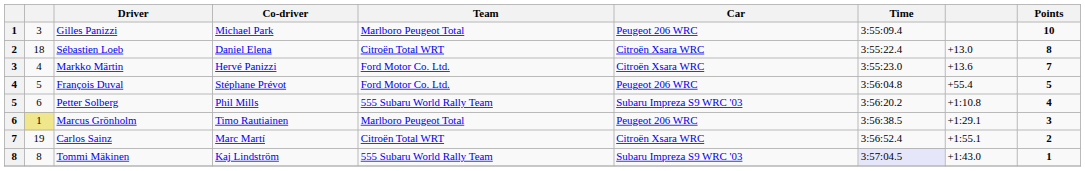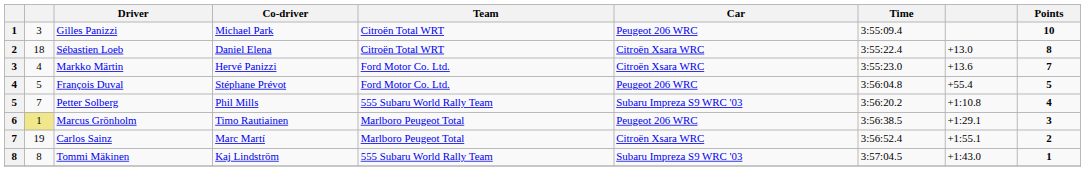 <table class="wikitable" width=85% style="font-size: 85%;">
 <tr>
 <th></th>
 <th></th>
 <th>Driver</th>
 <th>Co-driver</th>
 <th>Team</th>
 <th>Car</th>
 <th>Time</th>
 <th></th>
 <th>Points</th>
 </tr>
 <tr>
 <th>1</th>
 <td align="center">3</td>
 <td> <a href='#'>Gilles Panizzi</a></td>
 <td> <a href='#'>Michael Park</a></td>
-<td> <a href='#'>Marlboro Peugeot Total</a></td>
+<td> <a href='#'>Citroën Total WRT</a></td>
 <td><a href='#'>Peugeot 206 WRC</a></td>
 <td>3:55:09.4</td>
 <td></td>
 <td align="center"><strong>10</strong></td>
 </tr>
 <tr>
 <th>2</th>
 <td align="center">18</td>
 <td> <a href='#'>Sébastien Loeb</a></td>
 <td> <a href='#'>Daniel Elena</a></td>
 <td> <a href='#'>Citroën Total WRT</a></td>
 <td><a href='#'>Citroën Xsara WRC</a></td>
 <td>3:55:22.4</td>
 <td>+13.0</td>
 <td align="center"><strong>8</strong></td>
 </tr>
 <tr>
 <th>3</th>
 <td align="center">4</td>
 <td> <a href='#'>Markko Märtin</a></td>
 <td> <a href='#'>Hervé Panizzi</a></td>
 <td> <a href='#'>Ford Motor Co. Ltd.</a></td>
 <td><a href='#'>Citroën Xsara WRC</a></td>
 <td>3:55:23.0</td>
 <td>+13.6</td>
 <td align="center"><strong>7</strong></td>
 </tr>
 <tr>
 <th>4</th>
 <td align="center">5</td>
 <td> <a href='#'>François Duval</a></td>
 <td> <a href='#'>Stéphane Prévot</a></td>
 <td> <a href='#'>Ford Motor Co. Ltd.</a></td>
 <td><a href='#'>Peugeot 206 WRC</a></td>
 <td>3:56:04.8</td>
 <td>+55.4</td>
 <td align="center"><strong>5</strong></td>
 </tr>
 <tr>
 <th>5</th>
-<td align="center">6</td>
+<td align="center">7</td>
 <td> <a href='#'>Petter Solberg</a></td>
 <td> <a href='#'>Phil Mills</a></td>
 <td> <a href='#'>555 Subaru World Rally Team</a></td>
 <td><a href='#'>Subaru Impreza S9 WRC '03</a></td>
 <td>3:56:20.2</td>
 <td>+1:10.8</td>
 <td align="center"><strong>4</strong></td>
 </tr>
 <tr>
 <th>6</th>
 <td align="center" style="background: khaki;">1</td>
 <td> <a href='#'>Marcus Grönholm</a></td>
 <td> <a href='#'>Timo Rautiainen</a></td>
 <td> <a href='#'>Marlboro Peugeot Total</a></td>
 <td><a href='#'>Peugeot 206 WRC</a></td>
 <td>3:56:38.5</td>
 <td>+1:29.1</td>
 <td align="center"><strong>3</strong></td>
 </tr>
 <tr>
 <th>7</th>
 <td align="center">19</td>
 <td> <a href='#'>Carlos Sainz</a></td>
 <td> <a href='#'>Marc Martí</a></td>
-<td> <a href='#'>Citroën Total WRT</a></td>
+<td> <a href='#'>Marlboro Peugeot Total</a></td>
 <td><a href='#'>Citroën Xsara WRC</a></td>
 <td>3:56:52.4</td>
 <td>+1:55.1</td>
 <td align="center"><strong>2</strong></td>
 </tr>
 <tr>
 <th>8</th>
 <td align="center">8</td>
 <td> <a href='#'>Tommi Mäkinen</a></td>
 <td> <a href='#'>Kaj Lindström</a></td>
 <td> <a href='#'>555 Subaru World Rally Team</a></td>
 <td><a href='#'>Subaru Impreza S9 WRC '03</a></td>
-<td style="background: lavender;">3:57:04.5</td>
+<td>3:57:04.5</td>
 <td>+1:43.0</td>
 <td align="center"><strong>1</strong></td>
 </tr>
 <tr>
 </tr>
 </table>
